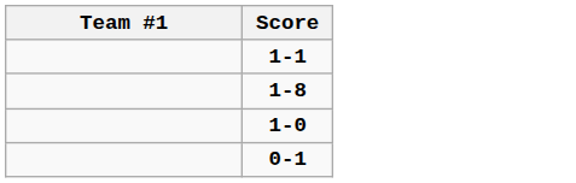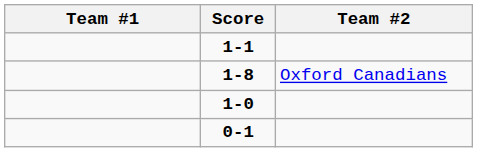 <table class="wikitable" style="text-align:center;">
 <tr>
 <th width=140>Team #1</th>
 <th width=50>Score</th>
+<th width=140>Team #2</th>
 </tr>
 <tr>
 <td style="text-align:right;"></td>
 <td><strong>1-1</strong></td>
+<td style="text-align:left;"></td>
 </tr>
 <tr>
 <td style="text-align:right;"></td>
 <td><strong>1-8</strong></td>
+<td style="text-align:left;"> <a href='#'>Oxford Canadians</a></td>
 </tr>
 <tr>
 <td style="text-align:right;"></td>
 <td><strong>1-0</strong></td>
+<td style="text-align:left;"></td>
 </tr>
 <tr>
 <td style="text-align:right;"></td>
 <td><strong>0-1</strong></td>
+<td style="text-align:left;"></td>
 </tr>
 </table>
